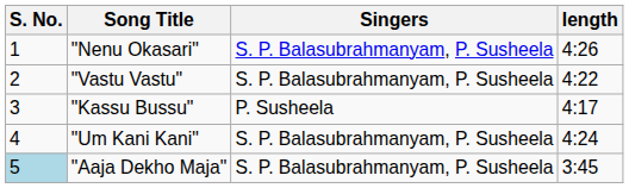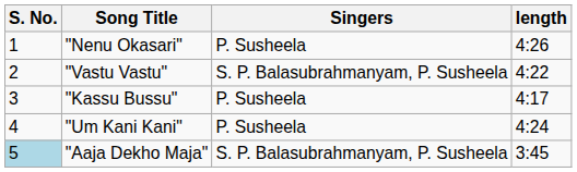 <table class="wikitable">
 <tr>
 <th>S. No.</th>
 <th>Song Title</th>
 <th>Singers</th>
 <th>length</th>
 </tr>
 <tr>
 <td>1</td>
 <td>"Nenu Okasari"</td>
-<td><a href='#'>S. P. Balasubrahmanyam</a>, <a href='#'>P. Susheela</a></td>
+<td>P. Susheela</td>
 <td>4:26</td>
 </tr>
 <tr>
 <td>2</td>
 <td>"Vastu Vastu"</td>
 <td>S. P. Balasubrahmanyam, P. Susheela</td>
 <td>4:22</td>
 </tr>
 <tr>
 <td>3</td>
 <td>"Kassu Bussu"</td>
 <td>P. Susheela</td>
 <td>4:17</td>
 </tr>
 <tr>
 <td>4</td>
 <td>"Um Kani Kani"</td>
-<td>S. P. Balasubrahmanyam, P. Susheela</td>
+<td>P. Susheela</td>
 <td>4:24</td>
 </tr>
 <tr>
 <td style="background: lightblue;">5</td>
 <td>"Aaja Dekho Maja"</td>
 <td>S. P. Balasubrahmanyam, P. Susheela</td>
 <td>3:45</td>
 </tr>
 </table>
